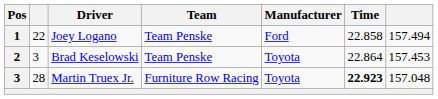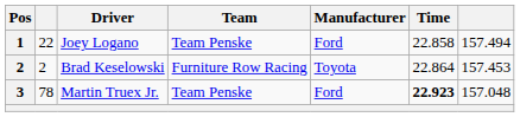 <table class="wikitable" style="font-size:95%">
 <tr>
 <th>Pos</th>
 <th></th>
 <th>Driver</th>
 <th>Team</th>
 <th>Manufacturer</th>
 <th>Time</th>
 <th></th>
 </tr>
 <tr>
 <th>1</th>
 <td>22</td>
 <td><a href='#'>Joey Logano</a></td>
 <td><a href='#'>Team Penske</a></td>
 <td><a href='#'>Ford</a></td>
 <td>22.858</td>
 <td>157.494</td>
 </tr>
 <tr>
 <th>2</th>
-<td>3</td>
+<td>2</td>
 <td><a href='#'>Brad Keselowski</a></td>
-<td><a href='#'>Team Penske</a></td>
+<td><a href='#'>Furniture Row Racing</a></td>
 <td><a href='#'>Toyota</a></td>
 <td>22.864</td>
 <td>157.453</td>
 </tr>
 <tr>
 <th>3</th>
-<td>28</td>
+<td>78</td>
 <td><a href='#'>Martin Truex Jr.</a></td>
-<td><a href='#'>Furniture Row Racing</a></td>
-<td><a href='#'>Toyota</a></td>
+<td><a href='#'>Team Penske</a></td>
+<td><a href='#'>Ford</a></td>
 <td><strong>22.923</strong></td>
 <td>157.048</td>
 </tr>
 <tr>
 <th colspan="7"></th>
 </tr>
 </table>
